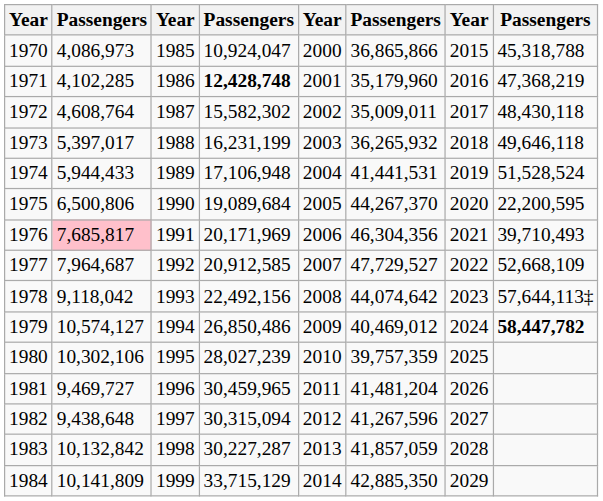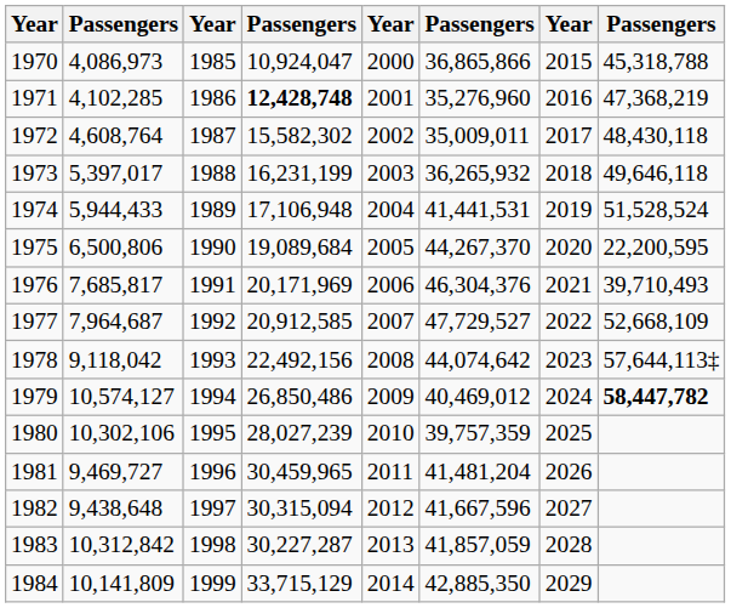 <table class="wikitable">
 <tr>
 <th>Year</th>
 <th>Passengers</th>
 <th>Year</th>
 <th>Passengers</th>
 <th>Year</th>
 <th>Passengers</th>
 <th>Year</th>
 <th>Passengers</th>
 </tr>
 <tr>
 <td>1970</td>
 <td>4,086,973</td>
 <td>1985</td>
 <td>10,924,047</td>
 <td>2000</td>
 <td>36,865,866</td>
 <td>2015</td>
 <td>45,318,788</td>
 </tr>
 <tr>
 <td>1971</td>
 <td>4,102,285</td>
 <td>1986</td>
 <td><strong>12,428,748</strong></td>
 <td>2001</td>
-<td>35,179,960</td>
+<td>35,276,960</td>
 <td>2016</td>
 <td>47,368,219</td>
 </tr>
 <tr>
 <td>1972</td>
 <td>4,608,764</td>
 <td>1987</td>
 <td>15,582,302</td>
 <td>2002</td>
 <td>35,009,011</td>
 <td>2017</td>
 <td>48,430,118</td>
 </tr>
 <tr>
 <td>1973</td>
 <td>5,397,017</td>
 <td>1988</td>
 <td>16,231,199</td>
 <td>2003</td>
 <td>36,265,932</td>
 <td>2018</td>
 <td>49,646,118</td>
 </tr>
 <tr>
 <td>1974</td>
 <td>5,944,433</td>
 <td>1989</td>
 <td>17,106,948</td>
 <td>2004</td>
 <td>41,441,531</td>
 <td>2019</td>
 <td>51,528,524</td>
 </tr>
 <tr>
 <td>1975</td>
 <td>6,500,806</td>
 <td>1990</td>
 <td>19,089,684</td>
 <td>2005</td>
 <td>44,267,370</td>
 <td>2020</td>
 <td>22,200,595</td>
 </tr>
 <tr>
 <td>1976</td>
-<td style="background: pink;">7,685,817</td>
+<td>7,685,817</td>
 <td>1991</td>
 <td>20,171,969</td>
 <td>2006</td>
-<td>46,304,356</td>
+<td>46,304,376</td>
 <td>2021</td>
 <td>39,710,493</td>
 </tr>
 <tr>
 <td>1977</td>
 <td>7,964,687</td>
 <td>1992</td>
 <td>20,912,585</td>
 <td>2007</td>
 <td>47,729,527</td>
 <td>2022</td>
 <td>52,668,109</td>
 </tr>
 <tr>
 <td>1978</td>
 <td>9,118,042</td>
 <td>1993</td>
 <td>22,492,156</td>
 <td>2008</td>
 <td>44,074,642</td>
 <td>2023</td>
 <td>57,644,113‡</td>
 </tr>
 <tr>
 <td>1979</td>
 <td>10,574,127</td>
 <td>1994</td>
 <td>26,850,486</td>
 <td>2009</td>
 <td>40,469,012</td>
 <td>2024</td>
 <td><strong>58,447,782</strong></td>
 </tr>
 <tr>
 <td>1980</td>
 <td>10,302,106</td>
 <td>1995</td>
 <td>28,027,239</td>
 <td>2010</td>
 <td>39,757,359</td>
 <td>2025</td>
 <td></td>
 </tr>
 <tr>
 <td>1981</td>
 <td>9,469,727</td>
 <td>1996</td>
 <td>30,459,965</td>
 <td>2011</td>
 <td>41,481,204</td>
 <td>2026</td>
 <td></td>
 </tr>
 <tr>
 <td>1982</td>
 <td>9,438,648</td>
 <td>1997</td>
 <td>30,315,094</td>
 <td>2012</td>
-<td>41,267,596</td>
+<td>41,667,596</td>
 <td>2027</td>
 <td></td>
 </tr>
 <tr>
 <td>1983</td>
-<td>10,132,842</td>
+<td>10,312,842</td>
 <td>1998</td>
 <td>30,227,287</td>
 <td>2013</td>
 <td>41,857,059</td>
 <td>2028</td>
 <td></td>
 </tr>
 <tr>
 <td>1984</td>
 <td>10,141,809</td>
 <td>1999</td>
 <td>33,715,129</td>
 <td>2014</td>
 <td>42,885,350</td>
 <td>2029</td>
 <td></td>
 </tr>
 </table>
